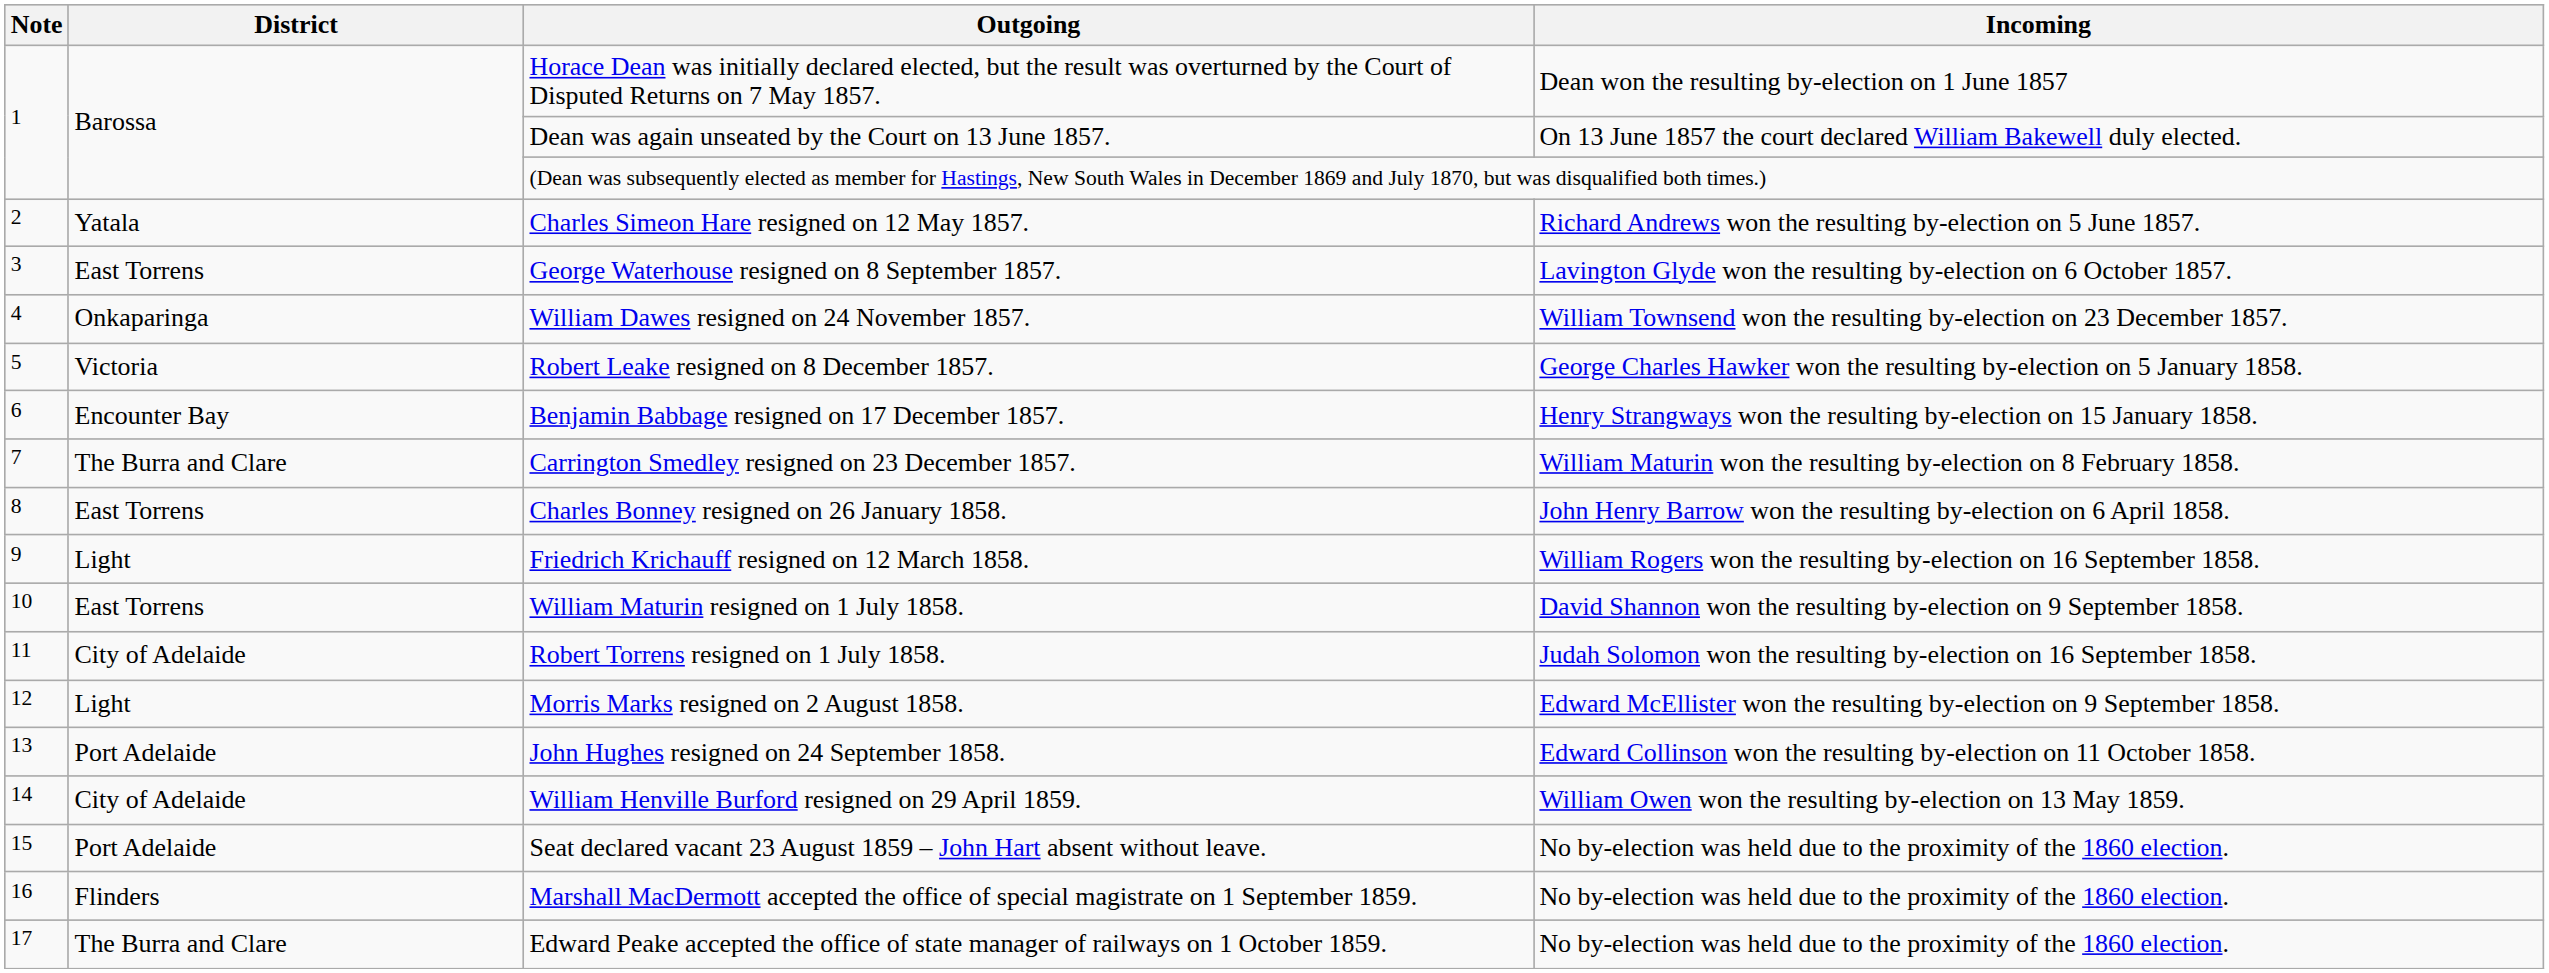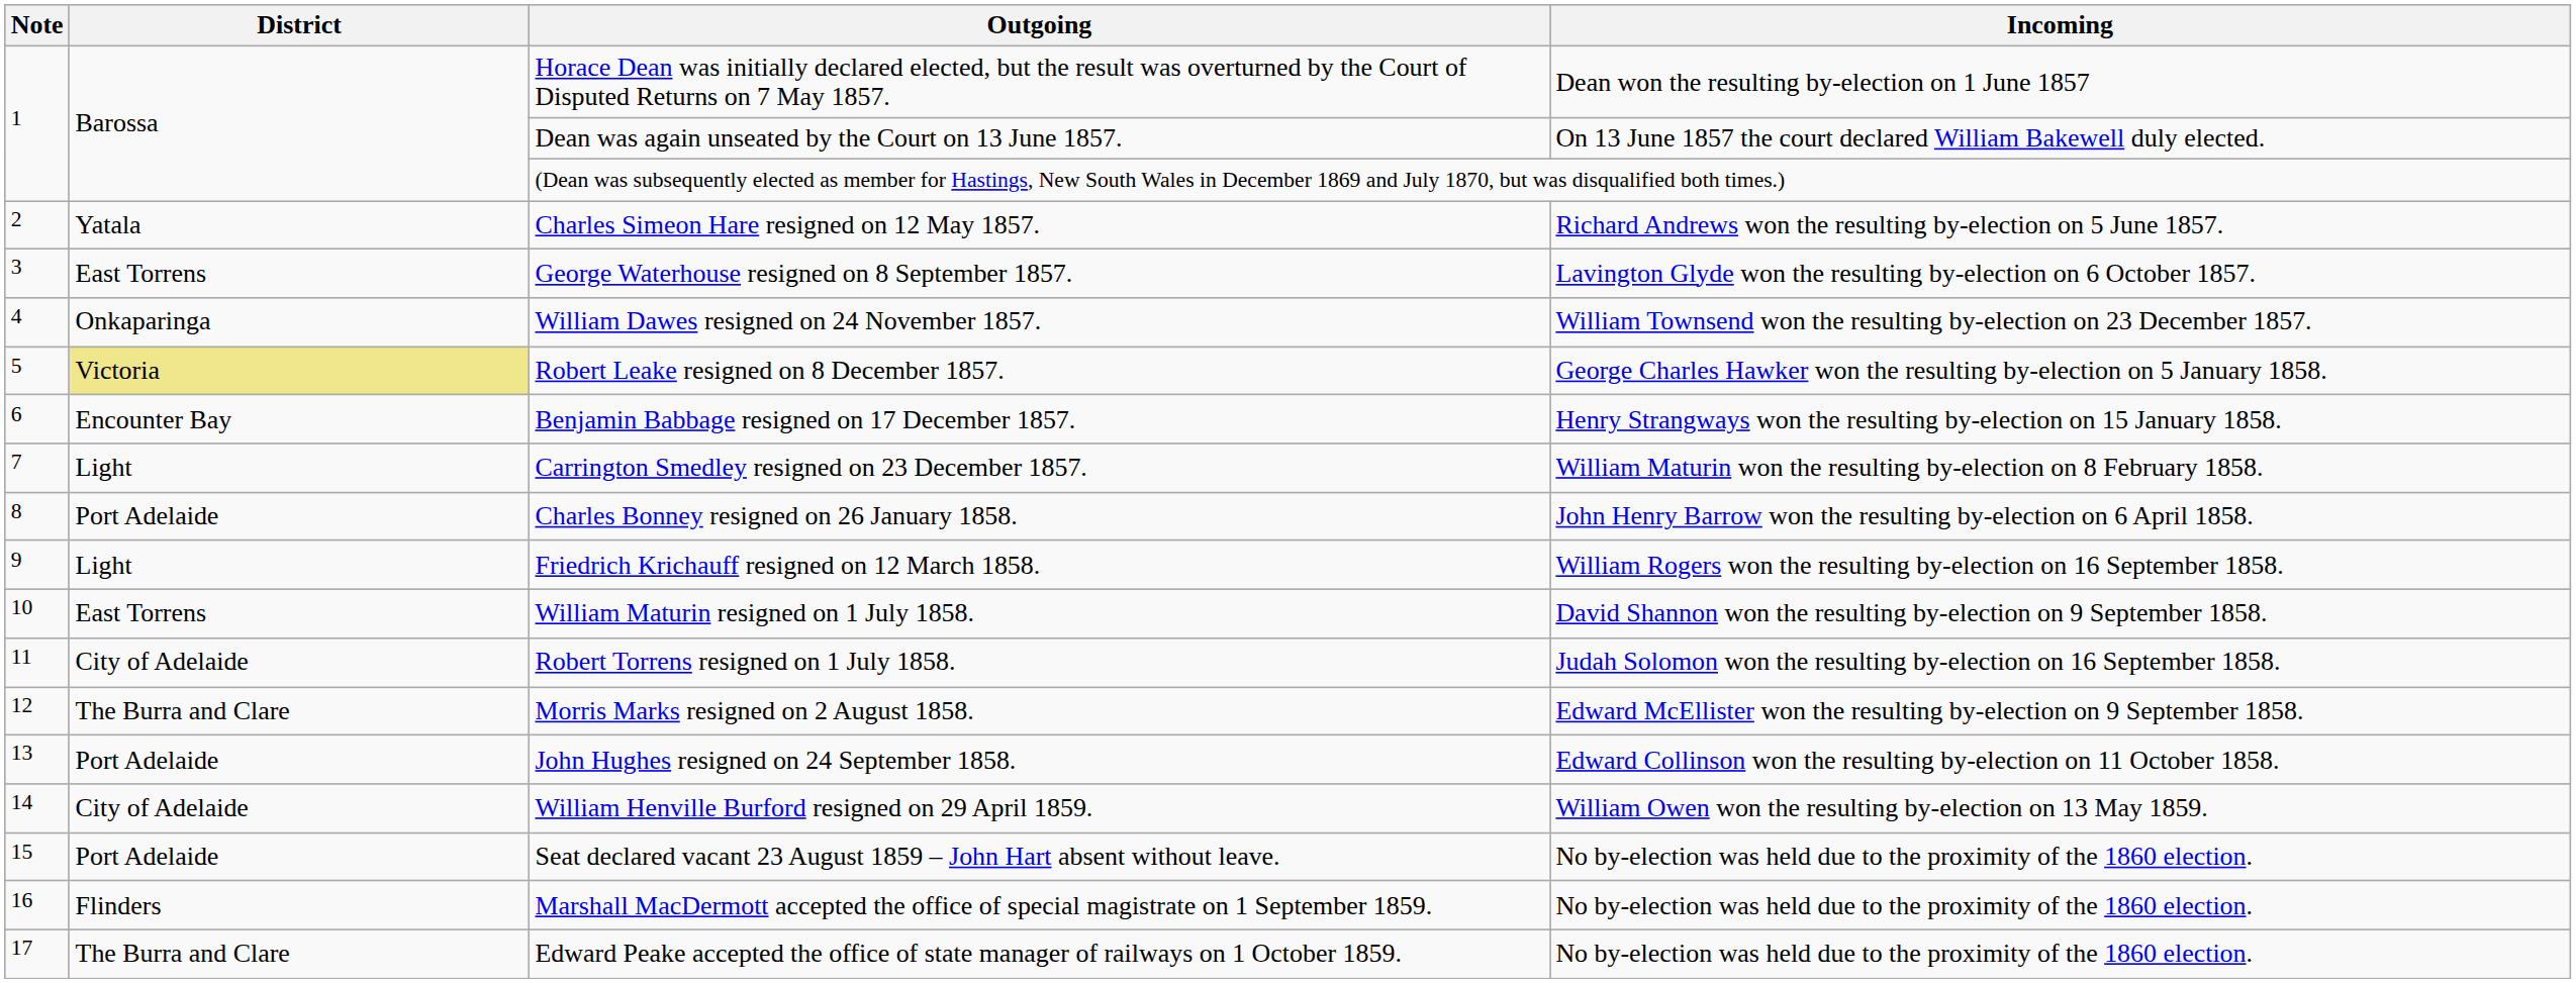 <table class=wikitable>
 <tr>
 <th width=2%>Note</th>
 <th width=18%>District</th>
 <th width=40%>Outgoing</th>
 <th width=40%>Incoming</th>
 </tr>
 <tr>
 <td rowspan=3><sup>1</sup></td>
 <td rowspan=3>Barossa</td>
 <td><a href='#'>Horace Dean</a> was initially declared elected, but the result was overturned by the Court of Disputed Returns on 7 May 1857.</td>
 <td>Dean won the resulting by-election on 1 June 1857</td>
 </tr>
 <tr>
 <td>Dean was again unseated by the Court on 13 June 1857.</td>
 <td>On 13 June 1857 the court declared <a href='#'>William Bakewell</a> duly elected.</td>
 </tr>
 <tr>
 <td colspan=2><small>(Dean was subsequently elected as member for <a href='#'>Hastings</a>, New South Wales in December 1869 and July 1870, but was disqualified both times.)</small></td>
 </tr>
 <tr>
 <td><sup>2</sup></td>
 <td>Yatala</td>
 <td><a href='#'>Charles Simeon Hare</a> resigned on 12 May 1857.</td>
 <td><a href='#'>Richard Andrews</a> won the resulting by-election on 5 June 1857.</td>
 </tr>
 <tr>
 <td><sup>3</sup></td>
 <td>East Torrens</td>
 <td><a href='#'>George Waterhouse</a> resigned on 8 September 1857.</td>
 <td><a href='#'>Lavington Glyde</a> won the resulting by-election on 6 October 1857.</td>
 </tr>
 <tr>
 <td><sup>4</sup></td>
 <td>Onkaparinga</td>
 <td><a href='#'>William Dawes</a> resigned on 24 November 1857.</td>
 <td><a href='#'>William Townsend</a> won the resulting by-election on 23 December 1857.</td>
 </tr>
 <tr>
 <td><sup>5</sup></td>
-<td>Victoria</td>
+<td style="background: khaki;">Victoria</td>
 <td><a href='#'>Robert Leake</a> resigned on 8 December 1857.</td>
 <td><a href='#'>George Charles Hawker</a> won the resulting by-election on 5 January 1858.</td>
 </tr>
 <tr>
 <td><sup>6</sup></td>
 <td>Encounter Bay</td>
 <td><a href='#'>Benjamin Babbage</a> resigned on 17 December 1857.</td>
 <td><a href='#'>Henry Strangways</a> won the resulting by-election on 15 January 1858.</td>
 </tr>
 <tr>
 <td><sup>7</sup></td>
-<td>The Burra and Clare</td>
+<td>Light</td>
 <td><a href='#'>Carrington Smedley</a> resigned on 23 December 1857.</td>
 <td><a href='#'>William Maturin</a> won the resulting by-election on 8 February 1858.</td>
 </tr>
 <tr>
 <td><sup>8</sup></td>
-<td>East Torrens</td>
+<td>Port Adelaide</td>
 <td><a href='#'>Charles Bonney</a> resigned on 26 January 1858.</td>
 <td><a href='#'>John Henry Barrow</a> won the resulting by-election on 6 April 1858.</td>
 </tr>
 <tr>
 <td><sup>9</sup></td>
 <td>Light</td>
 <td><a href='#'>Friedrich Krichauff</a> resigned on 12 March 1858.</td>
 <td><a href='#'>William Rogers</a> won the resulting by-election on 16 September 1858.</td>
 </tr>
 <tr>
 <td><sup>10</sup></td>
 <td>East Torrens</td>
 <td><a href='#'>William Maturin</a> resigned on 1 July 1858.</td>
 <td><a href='#'>David Shannon</a> won the resulting by-election on 9 September 1858.</td>
 </tr>
 <tr>
 <td><sup>11</sup></td>
 <td>City of Adelaide</td>
 <td><a href='#'>Robert Torrens</a> resigned on 1 July 1858.</td>
 <td><a href='#'>Judah Solomon</a> won the resulting by-election on 16 September 1858.</td>
 </tr>
 <tr>
 <td><sup>12</sup></td>
-<td>Light</td>
+<td>The Burra and Clare</td>
 <td><a href='#'>Morris Marks</a> resigned on 2 August 1858.</td>
 <td><a href='#'>Edward McEllister</a> won the resulting by-election on 9 September 1858.</td>
 </tr>
 <tr>
 <td><sup>13</sup></td>
 <td>Port Adelaide</td>
 <td><a href='#'>John Hughes</a> resigned on 24 September 1858.</td>
 <td><a href='#'>Edward Collinson</a> won the resulting by-election on 11 October 1858.</td>
 </tr>
 <tr>
 <td><sup>14</sup></td>
 <td>City of Adelaide</td>
 <td><a href='#'>William Henville Burford</a> resigned on 29 April 1859.</td>
 <td><a href='#'>William Owen</a> won the resulting by-election on 13 May 1859.</td>
 </tr>
 <tr>
 <td><sup>15</sup></td>
 <td>Port Adelaide</td>
 <td>Seat declared vacant 23 August 1859 – <a href='#'>John Hart</a> absent without leave.</td>
 <td>No by-election was held due to the proximity of the <a href='#'>1860 election</a>.</td>
 </tr>
 <tr>
 <td><sup>16</sup></td>
 <td>Flinders</td>
 <td><a href='#'>Marshall MacDermott</a> accepted the office of special magistrate on 1 September 1859.</td>
 <td>No by-election was held due to the proximity of the <a href='#'>1860 election</a>.</td>
 </tr>
 <tr>
 <td><sup>17</sup></td>
 <td>The Burra and Clare</td>
 <td>Edward Peake accepted the office of state manager of railways on 1 October 1859.</td>
 <td>No by-election was held due to the proximity of the <a href='#'>1860 election</a>.</td>
 </tr>
 </table>
